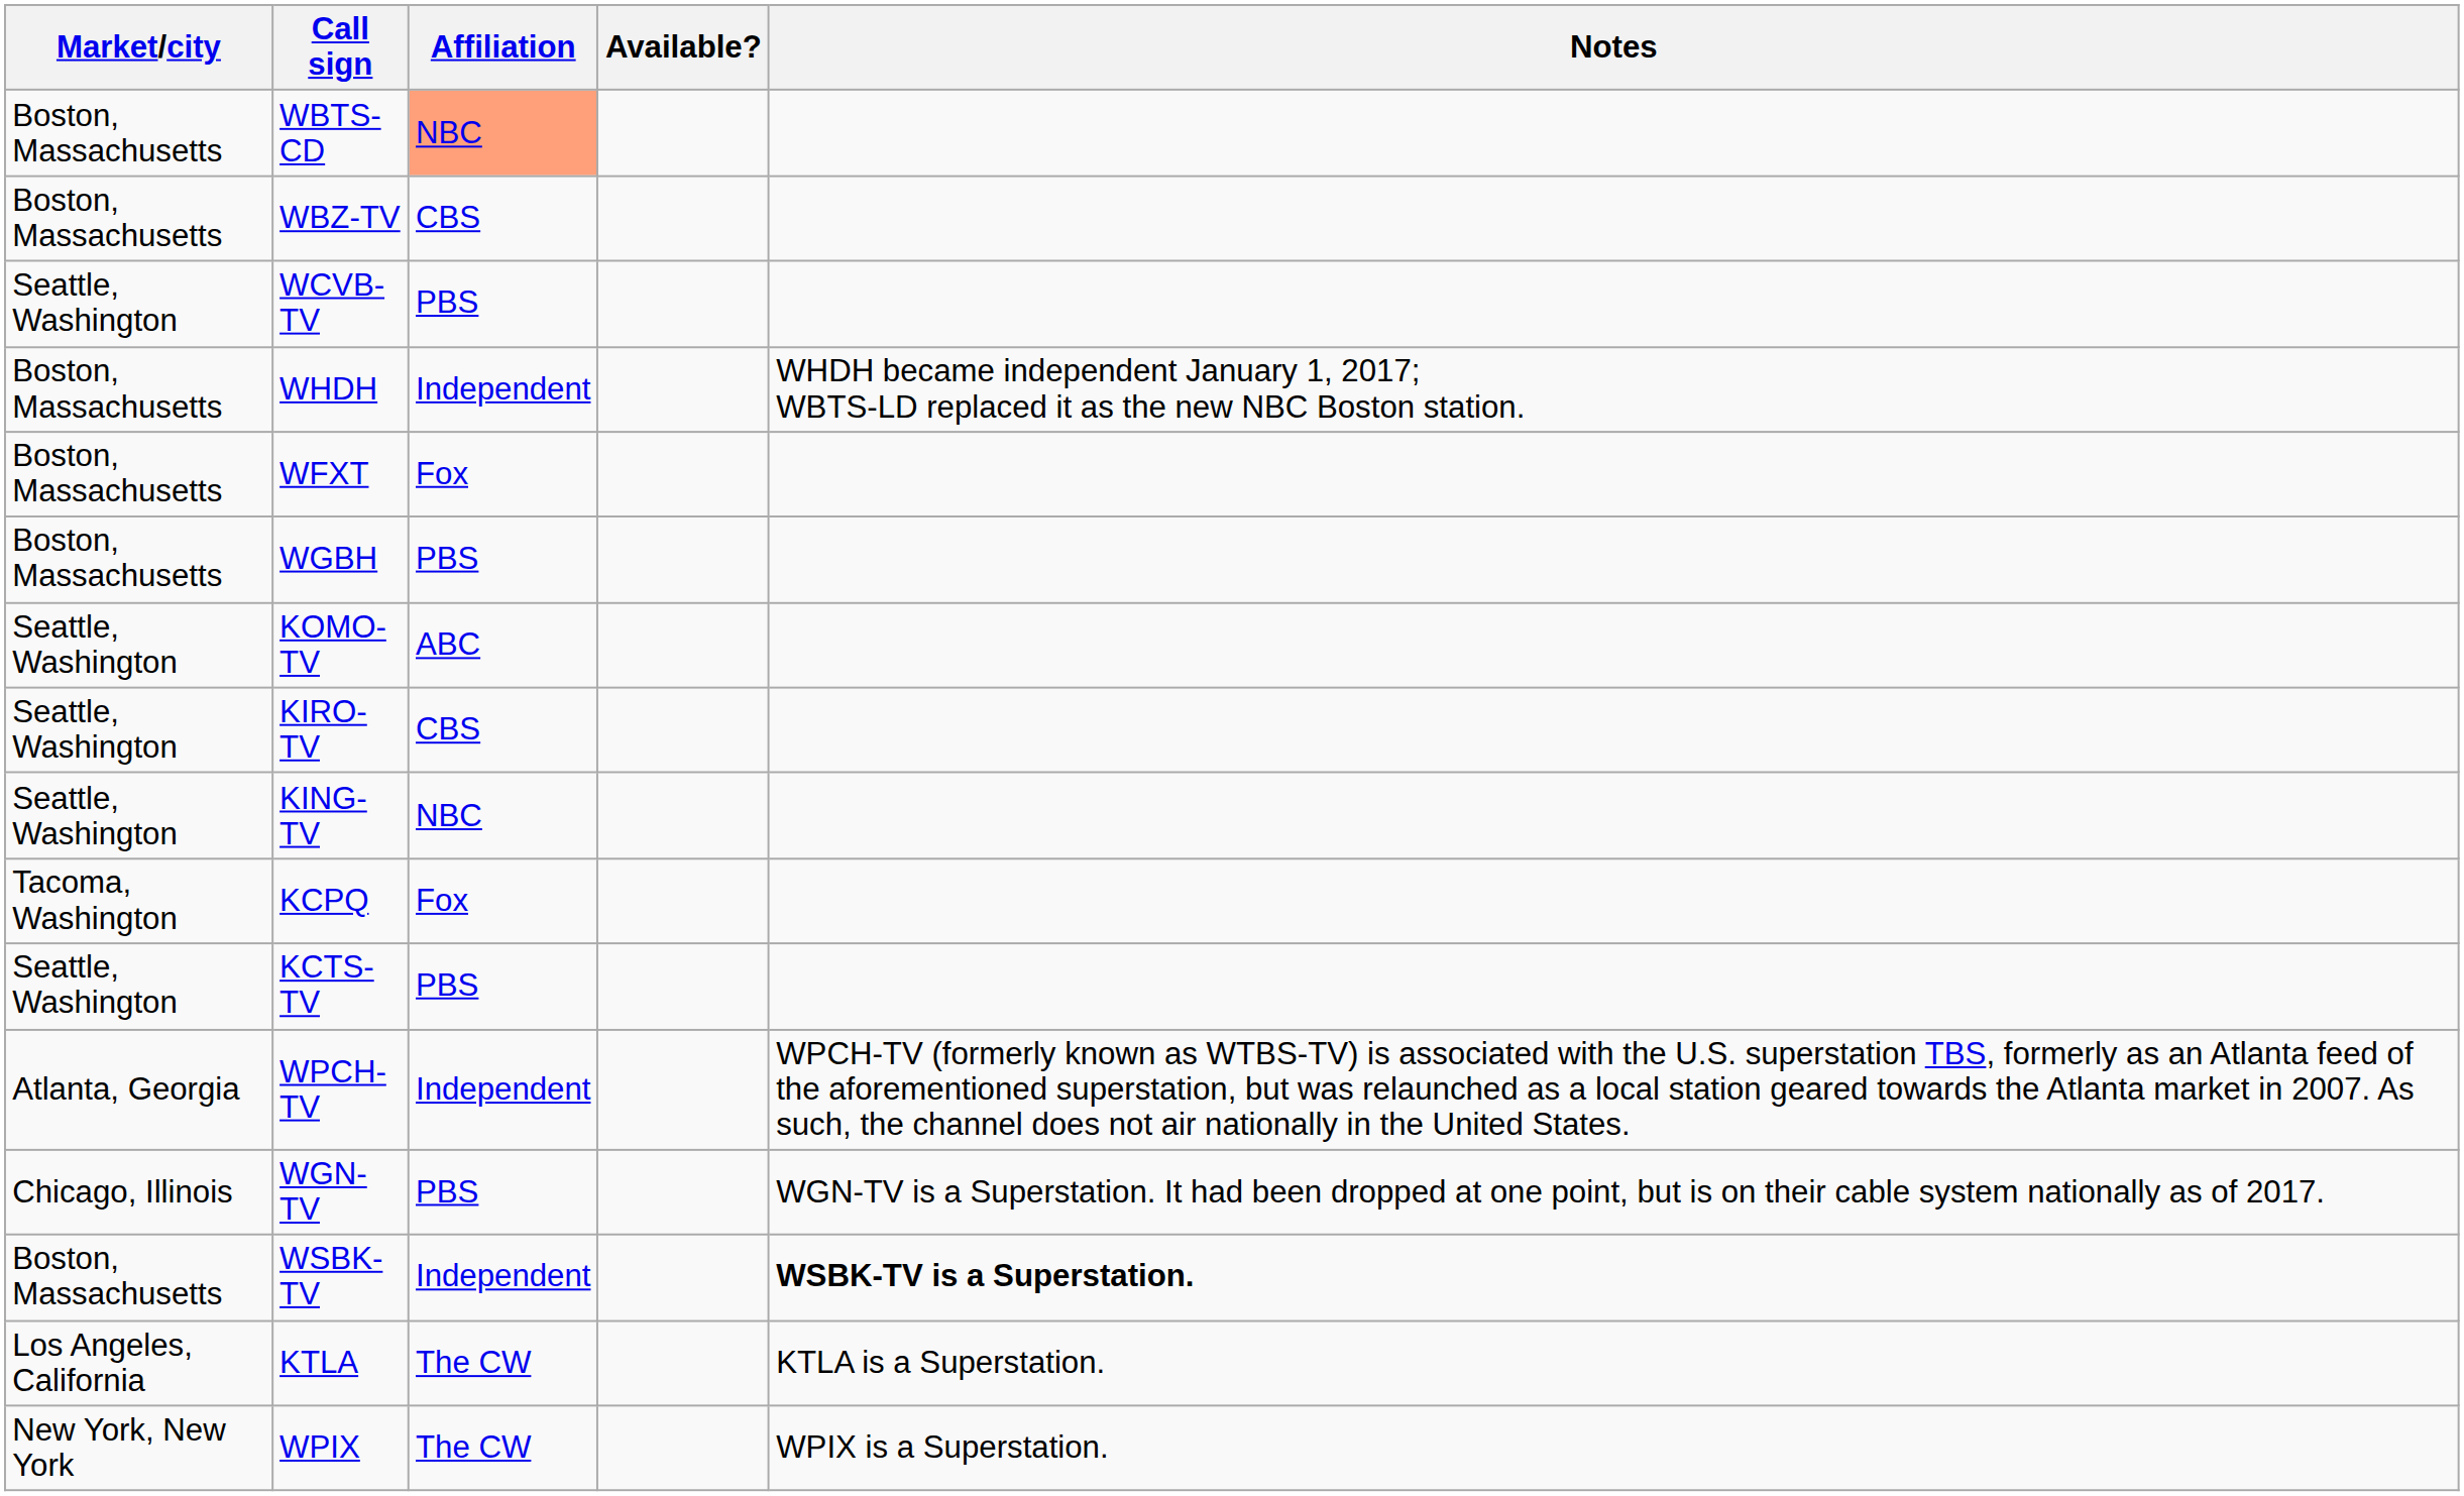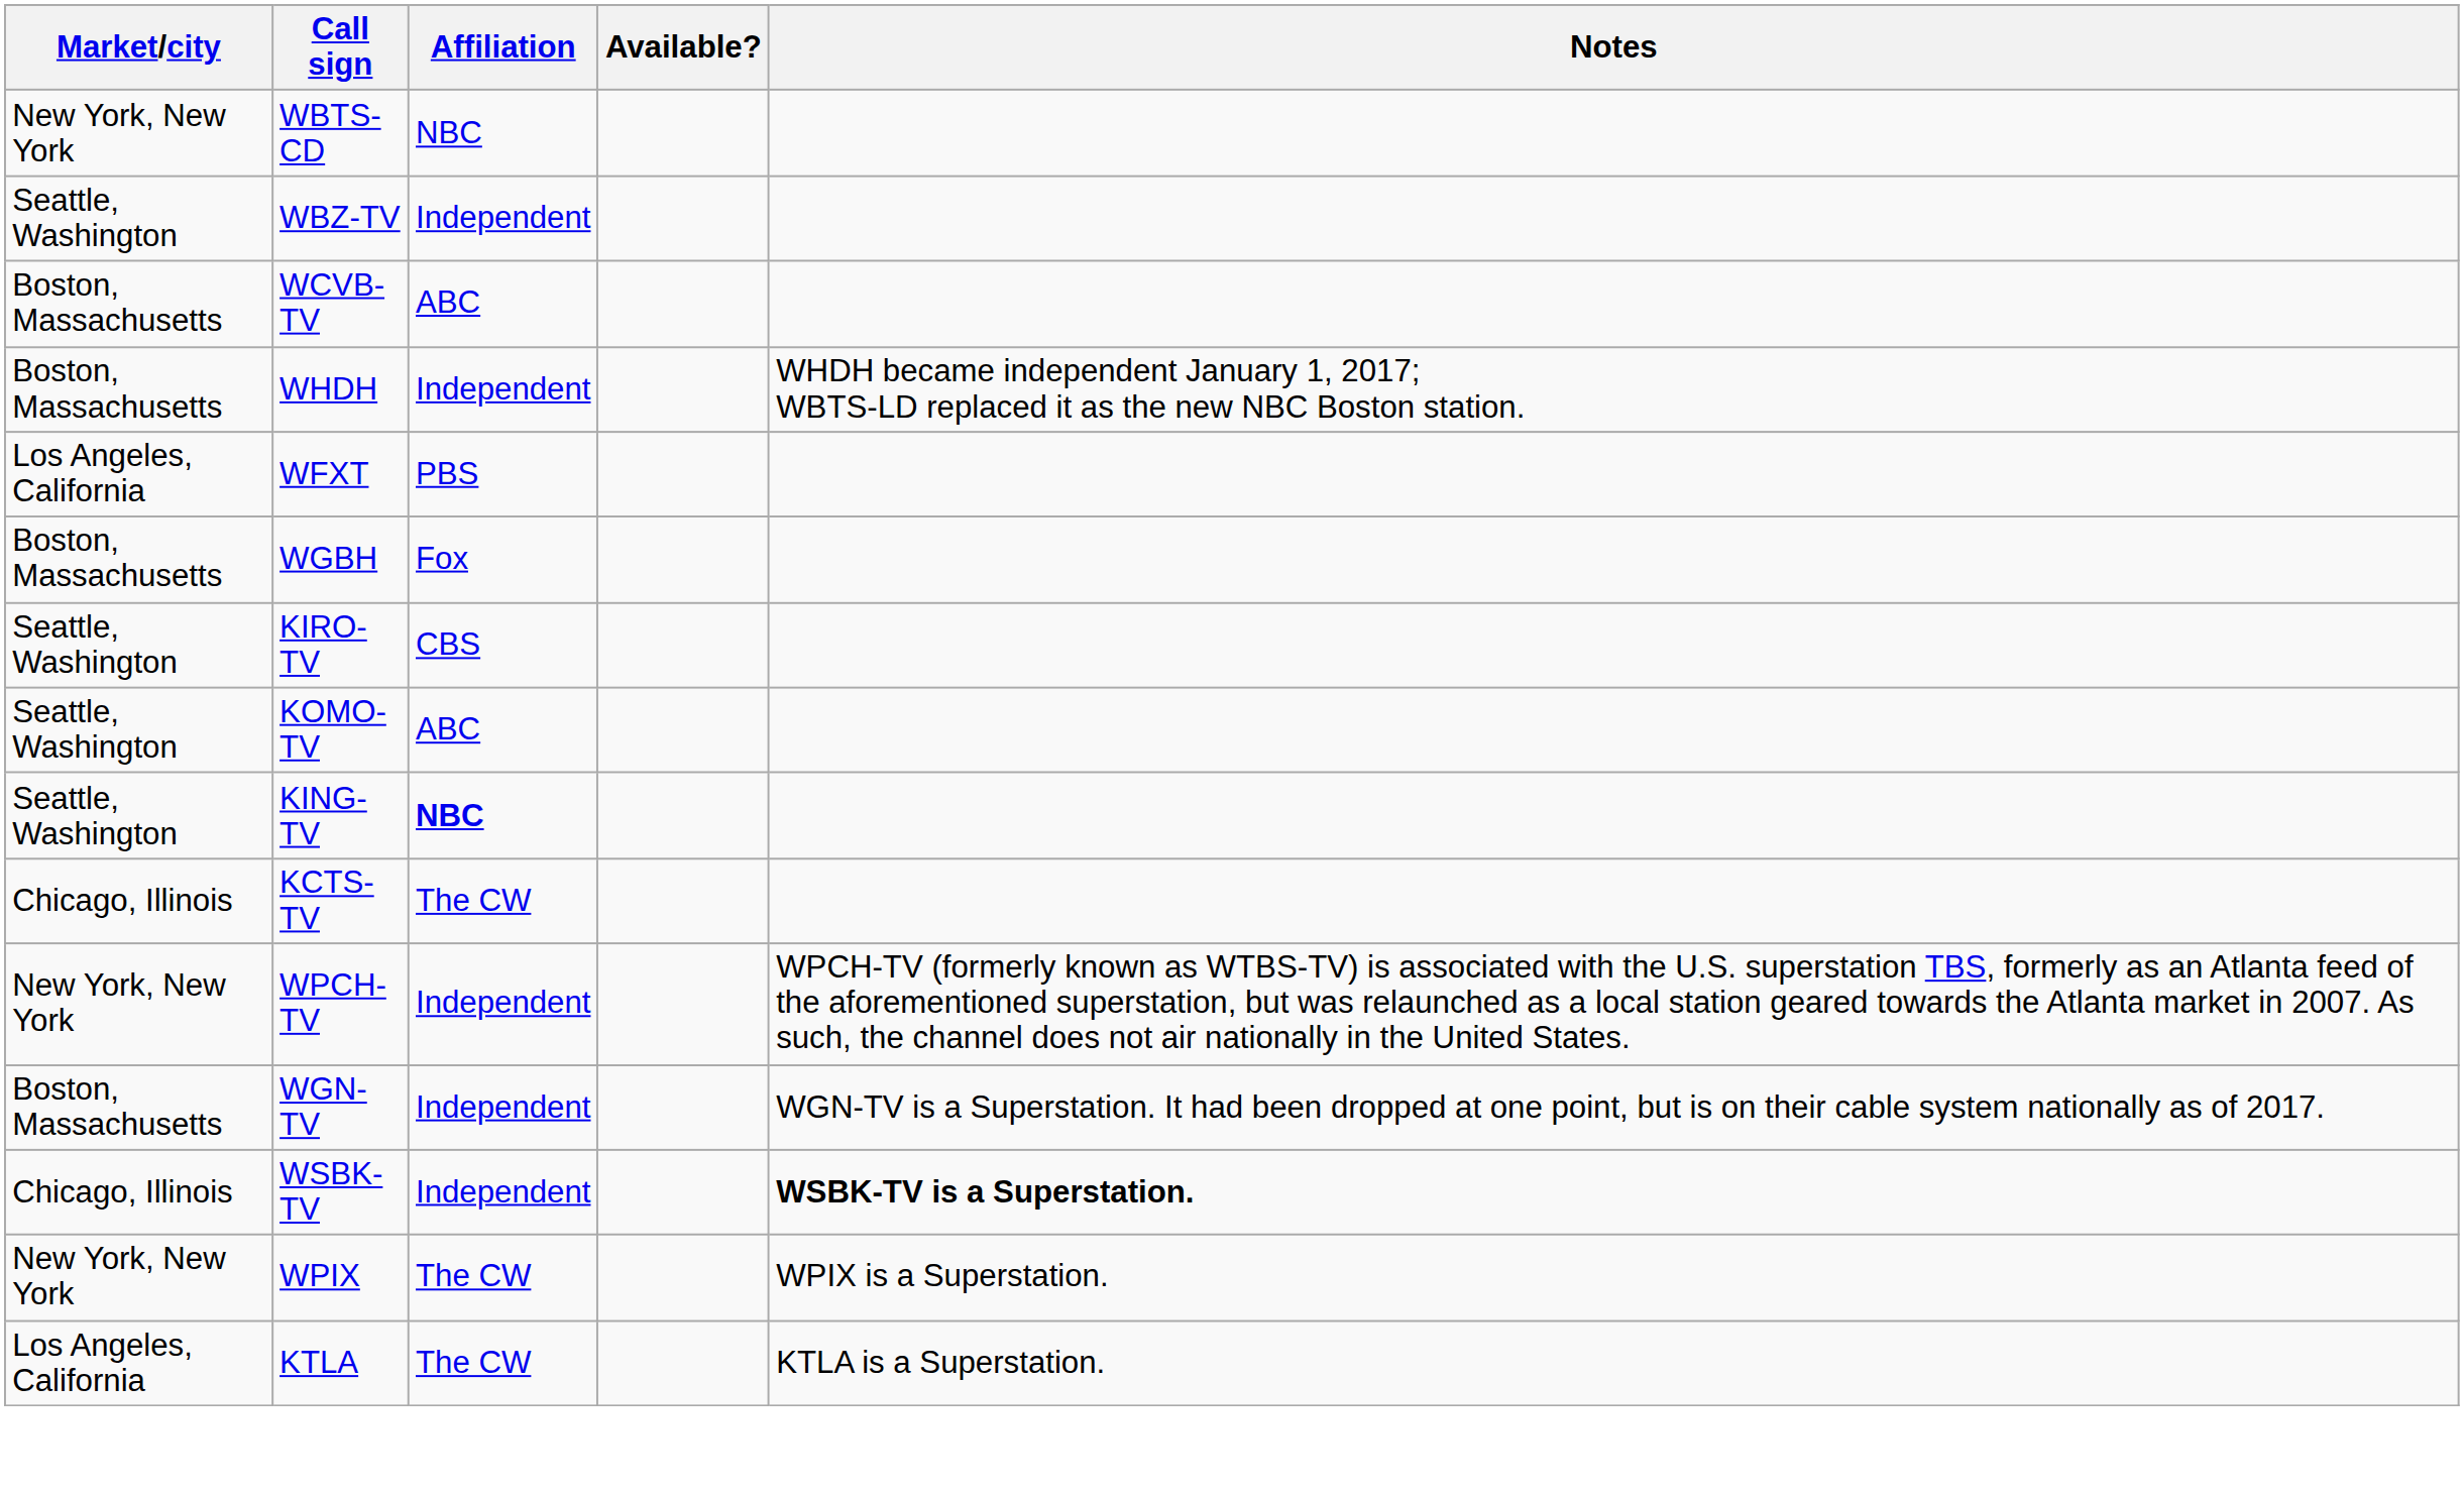 <table class="wikitable sortable">
 <tr>
 <th><a href='#'>Market</a>/<a href='#'>city</a></th>
 <th><a href='#'>Call sign</a></th>
 <th><a href='#'>Affiliation</a></th>
 <th>Available?</th>
 <th>Notes</th>
 </tr>
 <tr>
-<td>Boston, Massachusetts</td>
+<td>New York, New York</td>
 <td><a href='#'>WBTS-CD</a></td>
-<td style="background: lightsalmon;"><a href='#'>NBC</a></td>
+<td><a href='#'>NBC</a></td>
+<td></td>
+<td></td>
+</tr>
+<tr>
+<td>Seattle, Washington</td>
+<td><a href='#'>WBZ-TV</a></td>
+<td><a href='#'>Independent</a></td>
 <td></td>
 <td></td>
 </tr>
 <tr>
 <td>Boston, Massachusetts</td>
-<td><a href='#'>WBZ-TV</a></td>
-<td><a href='#'>CBS</a></td>
-<td></td>
-<td></td>
-</tr>
-<tr>
-<td>Seattle, Washington</td>
 <td><a href='#'>WCVB-TV</a></td>
-<td><a href='#'>PBS</a></td>
+<td><a href='#'>ABC</a></td>
 <td></td>
 <td></td>
 </tr>
 <tr>
 <td>Boston, Massachusetts</td>
 <td><a href='#'>WHDH</a></td>
 <td><a href='#'>Independent</a></td>
 <td></td>
 <td>WHDH became independent January 1, 2017;<br>WBTS-LD replaced it as the new NBC Boston station.</td>
 </tr>
 <tr>
-<td>Boston, Massachusetts</td>
+<td>Los Angeles, California</td>
 <td><a href='#'>WFXT</a></td>
-<td><a href='#'>Fox</a></td>
+<td><a href='#'>PBS</a></td>
 <td></td>
 <td></td>
 </tr>
 <tr>
 <td>Boston, Massachusetts</td>
 <td><a href='#'>WGBH</a></td>
-<td><a href='#'>PBS</a></td>
+<td><a href='#'>Fox</a></td>
+<td></td>
+<td></td>
+</tr>
+<tr>
+<td>Seattle, Washington</td>
+<td><a href='#'>KIRO-TV</a></td>
+<td><a href='#'>CBS</a></td>
 <td></td>
 <td></td>
 </tr>
 <tr>
 <td>Seattle, Washington</td>
 <td><a href='#'>KOMO-TV</a></td>
 <td><a href='#'>ABC</a></td>
 <td></td>
 <td></td>
 </tr>
 <tr>
 <td>Seattle, Washington</td>
-<td><a href='#'>KIRO-TV</a></td>
-<td><a href='#'>CBS</a></td>
+<td><a href='#'>KING-TV</a></td>
+<td><strong><a href='#'>NBC</a></strong></td>
 <td></td>
 <td></td>
 </tr>
 <tr>
-<td>Seattle, Washington</td>
-<td><a href='#'>KING-TV</a></td>
-<td><a href='#'>NBC</a></td>
+<td>Chicago, Illinois</td>
+<td><a href='#'>KCTS-TV</a></td>
+<td><a href='#'>The CW</a></td>
 <td></td>
 <td></td>
 </tr>
 <tr>
-<td>Tacoma, Washington</td>
-<td><a href='#'>KCPQ</a></td>
-<td><a href='#'>Fox</a></td>
-<td></td>
-<td></td>
-</tr>
-<tr>
-<td>Seattle, Washington</td>
-<td><a href='#'>KCTS-TV</a></td>
-<td><a href='#'>PBS</a></td>
-<td></td>
-<td></td>
-</tr>
-<tr>
-<td>Atlanta, Georgia</td>
+<td>New York, New York</td>
 <td><a href='#'>WPCH-TV</a></td>
 <td><a href='#'>Independent</a></td>
 <td></td>
 <td>WPCH-TV (formerly known as WTBS-TV) is associated with the U.S. superstation <a href='#'>TBS</a>, formerly as an Atlanta feed of the aforementioned superstation, but was relaunched as a local station geared towards the Atlanta market in 2007. As such, the channel does not air nationally in the United States.</td>
 </tr>
 <tr>
-<td>Chicago, Illinois</td>
+<td>Boston, Massachusetts</td>
 <td><a href='#'>WGN-TV</a></td>
-<td><a href='#'>PBS</a></td>
+<td><a href='#'>Independent</a></td>
 <td></td>
 <td>WGN-TV is a Superstation. It had been dropped at one point, but is on their cable system nationally as of 2017.</td>
 </tr>
 <tr>
-<td>Boston, Massachusetts</td>
+<td>Chicago, Illinois</td>
 <td><a href='#'>WSBK-TV</a></td>
 <td><a href='#'>Independent</a></td>
 <td></td>
 <td><strong>WSBK-TV is a Superstation.</strong></td>
+</tr>
+<tr>
+<td>New York, New York</td>
+<td><a href='#'>WPIX</a></td>
+<td><a href='#'>The CW</a></td>
+<td></td>
+<td>WPIX is a Superstation.</td>
 </tr>
 <tr>
 <td>Los Angeles, California</td>
 <td><a href='#'>KTLA</a></td>
 <td><a href='#'>The CW</a></td>
 <td></td>
 <td>KTLA is a Superstation.</td>
 </tr>
-<tr>
-<td>New York, New York</td>
-<td><a href='#'>WPIX</a></td>
-<td><a href='#'>The CW</a></td>
-<td></td>
-<td>WPIX is a Superstation.</td>
-</tr>
 </table>
